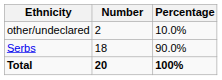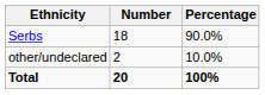 <table class="wikitable">
 <tr>
 <th width="100px">Ethnicity</th>
 <th width="80px">Number</th>
 <th width="80px">Percentage</th>
 </tr>
 <tr>
+<td><a href='#'>Serbs</a></td>
+<td>18</td>
+<td>90.0%</td>
+</tr>
+<tr>
 <td>other/undeclared</td>
 <td>2</td>
 <td>10.0%</td>
-</tr>
-<tr>
-<td><a href='#'>Serbs</a></td>
-<td>18</td>
-<td>90.0%</td>
 </tr>
 <tr>
 <td><strong>Total</strong></td>
 <td><strong>20</strong></td>
 <td><strong>100%</strong></td>
 </tr>
 </table>
